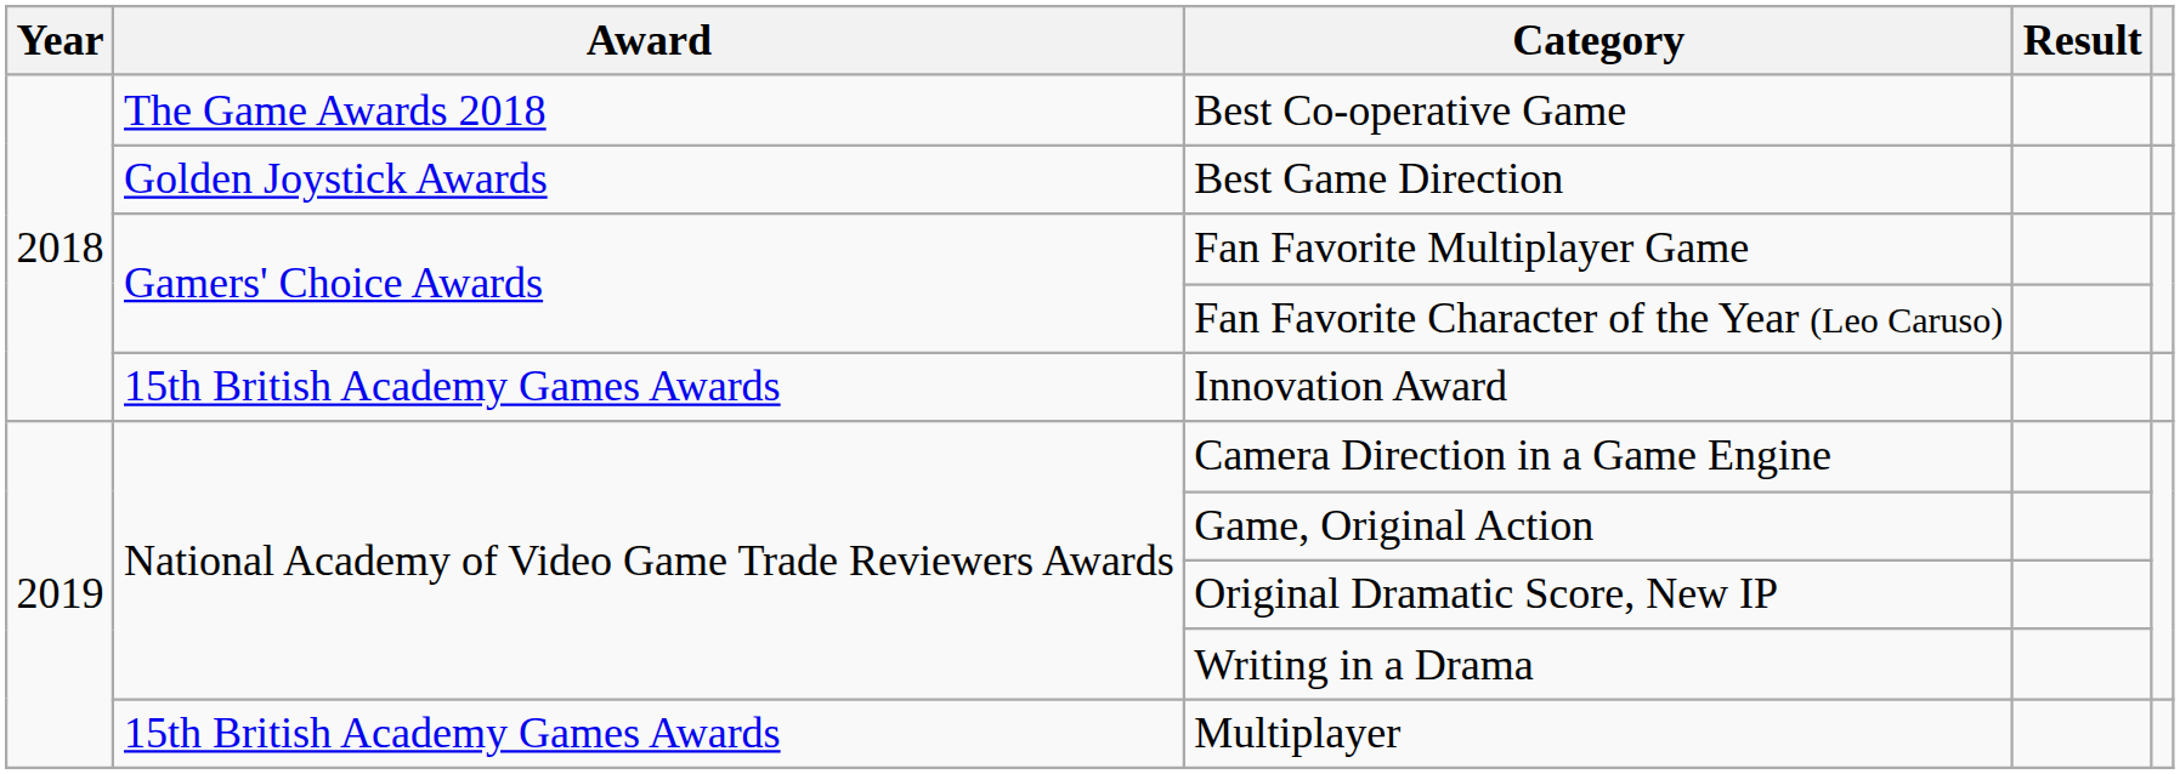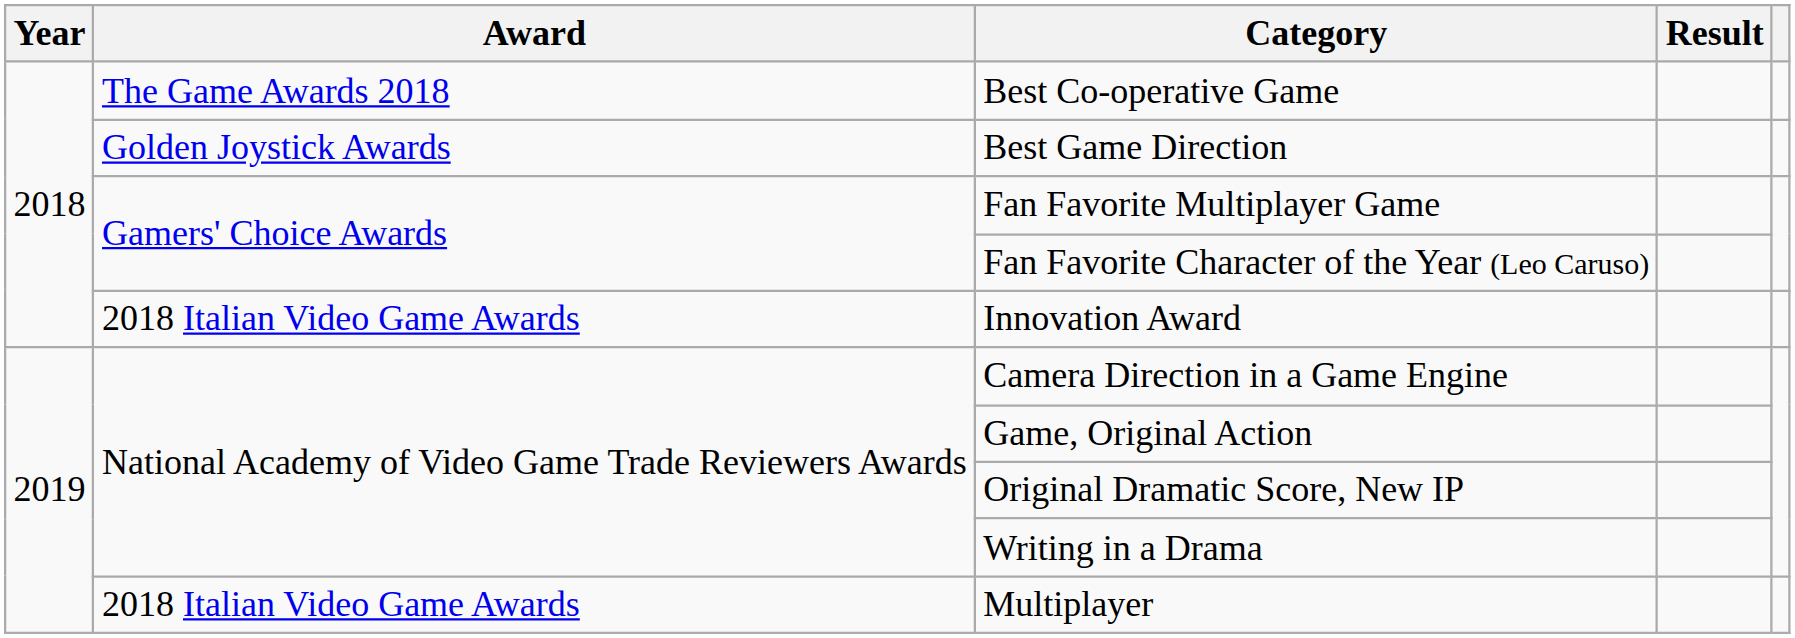 <table class="wikitable sortable">
 <tr>
 <th>Year</th>
 <th>Award</th>
 <th>Category</th>
 <th>Result</th>
 <th></th>
 </tr>
 <tr>
 <td rowspan="5" style="text-align:center;">2018</td>
 <td><a href='#'>The Game Awards 2018</a></td>
 <td>Best Co-operative Game</td>
 <td></td>
 <td style="text-align:center;"></td>
 </tr>
 <tr>
 <td><a href='#'>Golden Joystick Awards</a></td>
 <td>Best Game Direction</td>
 <td></td>
 <td style="text-align:center;"></td>
 </tr>
 <tr>
 <td rowspan="2"><a href='#'>Gamers' Choice Awards</a></td>
 <td>Fan Favorite Multiplayer Game</td>
 <td></td>
 <td rowspan="2" style="text-align:center;"></td>
 </tr>
 <tr>
 <td>Fan Favorite Character of the Year <small>(Leo Caruso)</small></td>
 <td></td>
 </tr>
 <tr>
-<td><a href='#'>15th British Academy Games Awards</a></td>
+<td>2018 <a href='#'>Italian Video Game Awards</a></td>
 <td>Innovation Award</td>
 <td></td>
 <td></td>
 </tr>
 <tr>
 <td rowspan="5" style="text-align:center;">2019</td>
 <td rowspan="4">National Academy of Video Game Trade Reviewers Awards</td>
 <td>Camera Direction in a Game Engine</td>
 <td></td>
 <td rowspan="4" style="text-align:center;"></td>
 </tr>
 <tr>
 <td>Game, Original Action</td>
 <td></td>
 </tr>
 <tr>
 <td>Original Dramatic Score, New IP</td>
 <td></td>
 </tr>
 <tr>
 <td>Writing in a Drama</td>
 <td></td>
 </tr>
 <tr>
-<td><a href='#'>15th British Academy Games Awards</a></td>
+<td>2018 <a href='#'>Italian Video Game Awards</a></td>
 <td>Multiplayer</td>
 <td></td>
 <td style="text-align:center;"></td>
 </tr>
 </table>
